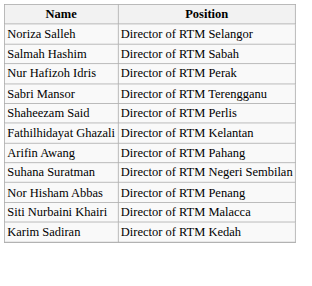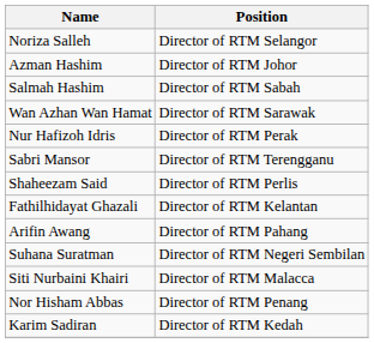 <table class="wikitable">
 <tr>
 <th>Name</th>
 <th>Position</th>
 </tr>
 <tr>
 <td>Noriza Salleh</td>
 <td>Director of RTM Selangor</td>
 </tr>
 <tr>
+<td>Azman Hashim</td>
+<td>Director of RTM Johor</td>
+</tr>
+<tr>
 <td>Salmah Hashim</td>
 <td>Director of RTM Sabah</td>
+</tr>
+<tr>
+<td>Wan Azhan Wan Hamat</td>
+<td>Director of RTM Sarawak</td>
 </tr>
 <tr>
 <td>Nur Hafizoh Idris</td>
 <td>Director of RTM Perak</td>
 </tr>
 <tr>
 <td>Sabri Mansor</td>
 <td>Director of RTM Terengganu</td>
 </tr>
 <tr>
 <td>Shaheezam Said</td>
 <td>Director of RTM Perlis</td>
 </tr>
 <tr>
 <td>Fathilhidayat Ghazali</td>
 <td>Director of RTM Kelantan</td>
 </tr>
 <tr>
 <td>Arifin Awang</td>
 <td>Director of RTM Pahang</td>
 </tr>
 <tr>
 <td>Suhana Suratman</td>
 <td>Director of RTM Negeri Sembilan</td>
 </tr>
 <tr>
+<td>Siti Nurbaini Khairi</td>
+<td>Director of RTM Malacca</td>
+</tr>
+<tr>
 <td>Nor Hisham Abbas</td>
 <td>Director of RTM Penang</td>
-</tr>
-<tr>
-<td>Siti Nurbaini Khairi</td>
-<td>Director of RTM Malacca</td>
 </tr>
 <tr>
 <td>Karim Sadiran</td>
 <td>Director of RTM Kedah</td>
 </tr>
 <tr>
 </tr>
 </table>
